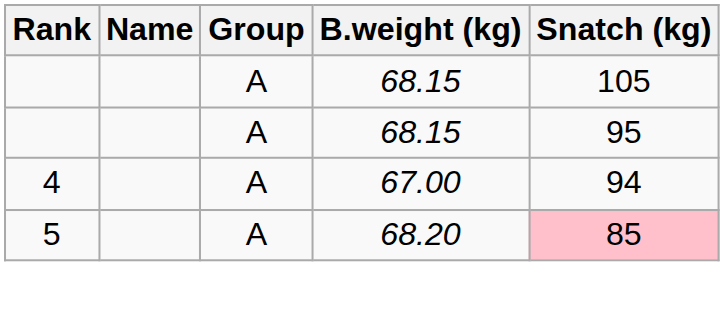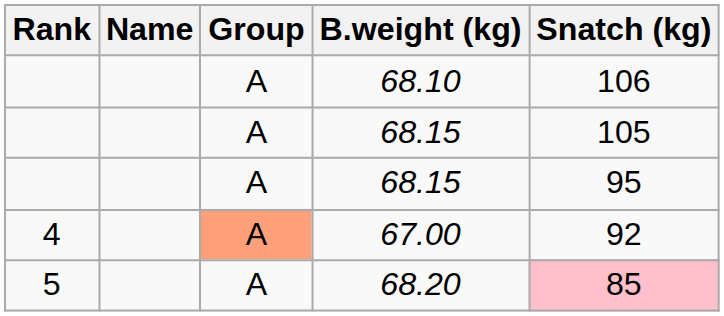 <table class="wikitable sortable" style="text-align:center;">
 <tr>
 <th>Rank</th>
 <th>Name</th>
 <th>Group</th>
 <th>B.weight (kg)</th>
 <th>Snatch (kg)</th>
+</tr>
+<tr>
+<td></td>
+<td align=left></td>
+<td>A</td>
+<td><em>68.10</em></td>
+<td>106</td>
 </tr>
 <tr>
 <td></td>
 <td align=left></td>
 <td>A</td>
 <td><em>68.15</em></td>
 <td>105</td>
 </tr>
 <tr>
 <td></td>
 <td align=left></td>
 <td>A</td>
 <td><em>68.15</em></td>
 <td>95</td>
 </tr>
 <tr>
 <td>4</td>
 <td align=left></td>
-<td>A</td>
+<td style="background: lightsalmon;">A</td>
 <td><em>67.00</em></td>
-<td>94</td>
+<td>92</td>
 </tr>
 <tr>
 <td>5</td>
 <td align=left></td>
 <td>A</td>
 <td><em>68.20</em></td>
 <td style="background: pink;">85</td>
 </tr>
 </table>
